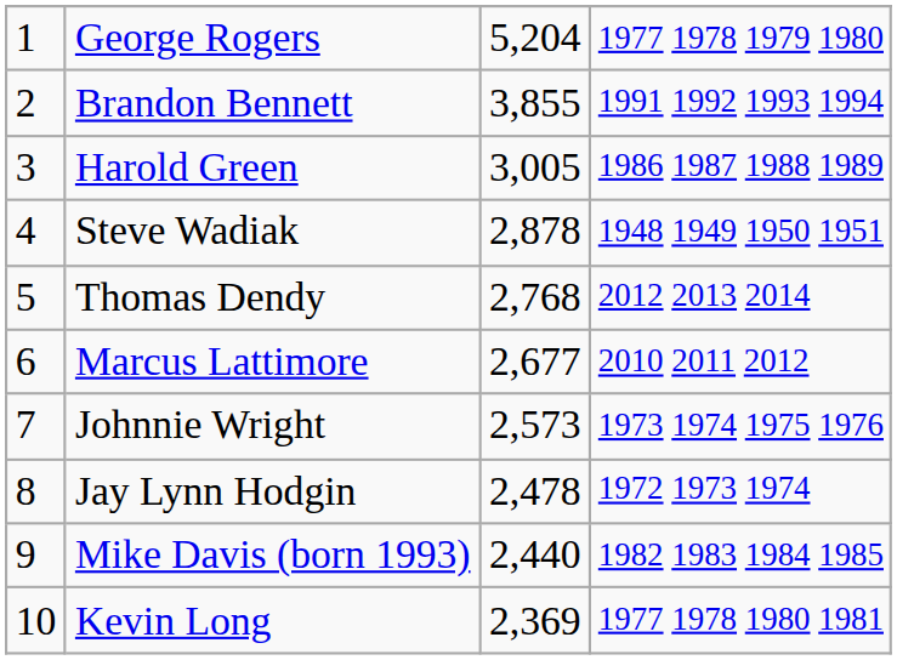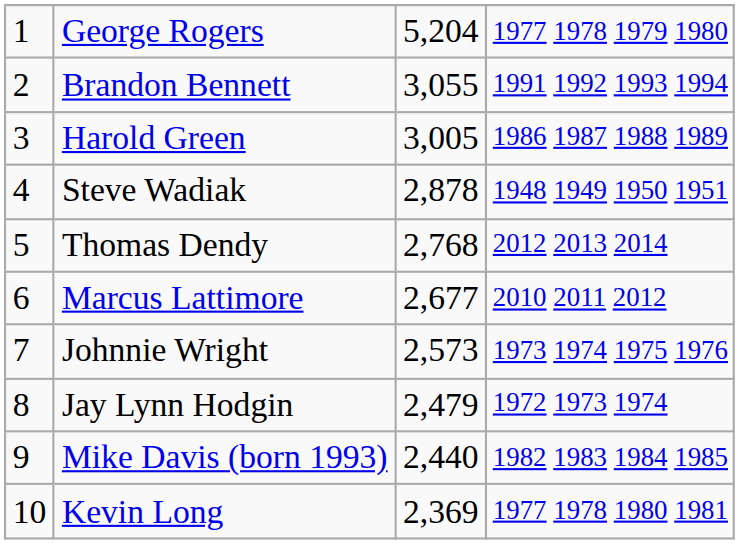 <table class="wikitable">
 <tr>
 </tr>
 <tr>
 <td>1</td>
 <td><a href='#'>George Rogers</a></td>
 <td>5,204</td>
 <td style="font-size:80%;"><a href='#'>1977</a> <a href='#'>1978</a> <a href='#'>1979</a> <a href='#'>1980</a></td>
 </tr>
 <tr>
 <td>2</td>
 <td><a href='#'>Brandon Bennett</a></td>
-<td>3,855</td>
+<td>3,055</td>
 <td style="font-size:80%;"><a href='#'>1991</a> <a href='#'>1992</a> <a href='#'>1993</a> <a href='#'>1994</a></td>
 </tr>
 <tr>
 <td>3</td>
 <td><a href='#'>Harold Green</a></td>
 <td>3,005</td>
 <td style="font-size:80%;"><a href='#'>1986</a> <a href='#'>1987</a> <a href='#'>1988</a> <a href='#'>1989</a></td>
 </tr>
 <tr>
 <td>4</td>
 <td>Steve Wadiak</td>
 <td>2,878</td>
 <td style="font-size:80%;"><a href='#'>1948</a> <a href='#'>1949</a> <a href='#'>1950</a> <a href='#'>1951</a></td>
 </tr>
 <tr>
 <td>5</td>
 <td>Thomas Dendy</td>
 <td>2,768</td>
 <td style="font-size:80%;"><a href='#'>2012</a> <a href='#'>2013</a> <a href='#'>2014</a></td>
 </tr>
 <tr>
 <td>6</td>
 <td><a href='#'>Marcus Lattimore</a></td>
 <td>2,677</td>
 <td style="font-size:80%;"><a href='#'>2010</a> <a href='#'>2011</a> <a href='#'>2012</a></td>
 </tr>
 <tr>
 <td>7</td>
 <td>Johnnie Wright</td>
 <td>2,573</td>
 <td style="font-size:80%;"><a href='#'>1973</a> <a href='#'>1974</a> <a href='#'>1975</a> <a href='#'>1976</a></td>
 </tr>
 <tr>
 <td>8</td>
 <td>Jay Lynn Hodgin</td>
-<td>2,478</td>
+<td>2,479</td>
 <td style="font-size:80%;"><a href='#'>1972</a> <a href='#'>1973</a> <a href='#'>1974</a></td>
 </tr>
 <tr>
 <td>9</td>
 <td><a href='#'>Mike Davis (born 1993)</a></td>
 <td>2,440</td>
 <td style="font-size:80%;"><a href='#'>1982</a> <a href='#'>1983</a> <a href='#'>1984</a> <a href='#'>1985</a></td>
 </tr>
 <tr>
 <td>10</td>
 <td><a href='#'>Kevin Long</a></td>
 <td>2,369</td>
 <td style="font-size:80%;"><a href='#'>1977</a> <a href='#'>1978</a> <a href='#'>1980</a> <a href='#'>1981</a></td>
 </tr>
 </table>
